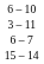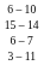 <table style="text-align:center">
 <tr>
 <th width=200></th>
 <th width=100></th>
 <th width=200></th>
 </tr>
 <tr>
 <td align=right></td>
 <td>6 – 10</td>
 <td align=left><strong></strong></td>
 </tr>
 <tr>
-<td align=right></td>
-<td>3 – 11</td>
-<td align=left><strong></strong></td>
+<td align=right><strong></strong></td>
+<td>15 – 14</td>
+<td align=left></td>
 </tr>
 <tr>
 <td align=right></td>
 <td>6 – 7</td>
 <td align=left><strong></strong></td>
 </tr>
 <tr>
-<td align=right><strong></strong></td>
-<td>15 – 14</td>
-<td align=left></td>
+<td align=right></td>
+<td>3 – 11</td>
+<td align=left><strong></strong></td>
 </tr>
 </table>
